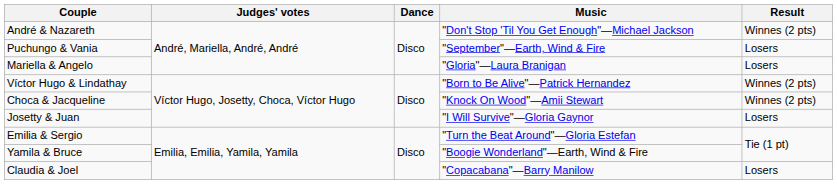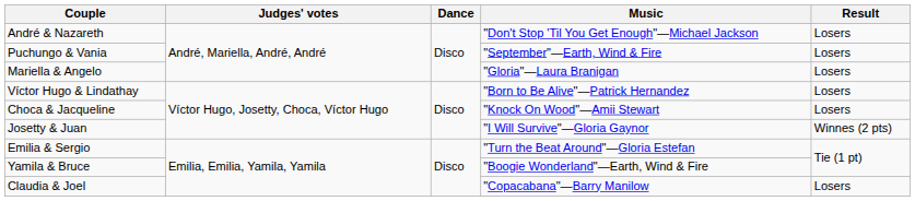 <table class="wikitable sortable" style="width:95%; white-space:nowrap">
 <tr>
 <th>Couple</th>
 <th>Judges' votes</th>
 <th>Dance</th>
 <th>Music</th>
 <th>Result</th>
 </tr>
 <tr>
 <td>André & Nazareth</td>
 <td rowspan=3>André, Mariella, André, André</td>
 <td rowspan=3>Disco</td>
 <td>"<a href='#'>Don't Stop 'Til You Get Enough</a>"—<a href='#'>Michael Jackson</a></td>
-<td>Winnes (2 pts)</td>
+<td>Losers</td>
 </tr>
 <tr>
 <td>Puchungo & Vania</td>
 <td>"<a href='#'>September</a>"—<a href='#'>Earth, Wind & Fire</a></td>
 <td>Losers</td>
 </tr>
 <tr>
 <td>Mariella & Angelo</td>
 <td>"<a href='#'>Gloria</a>"—<a href='#'>Laura Branigan</a></td>
 <td>Losers</td>
 </tr>
 <tr>
 <td>Víctor Hugo & Lindathay</td>
 <td rowspan=3>Víctor Hugo, Josetty, Choca, Víctor Hugo</td>
 <td rowspan=3>Disco</td>
 <td>"<a href='#'>Born to Be Alive</a>"—<a href='#'>Patrick Hernandez</a></td>
-<td>Winnes (2 pts)</td>
+<td>Losers</td>
 </tr>
 <tr>
 <td>Choca & Jacqueline</td>
 <td>"<a href='#'>Knock On Wood</a>"—<a href='#'>Amii Stewart</a></td>
-<td>Winnes (2 pts)</td>
+<td>Losers</td>
 </tr>
 <tr>
 <td>Josetty & Juan</td>
 <td>"<a href='#'>I Will Survive</a>"—<a href='#'>Gloria Gaynor</a></td>
-<td>Losers</td>
+<td>Winnes (2 pts)</td>
 </tr>
 <tr>
 <td>Emilia & Sergio</td>
 <td rowspan=3>Emilia, Emilia, Yamila, Yamila</td>
 <td rowspan=3>Disco</td>
 <td>"<a href='#'>Turn the Beat Around</a>"—<a href='#'>Gloria Estefan</a></td>
 <td rowspan=2>Tie (1 pt)</td>
 </tr>
 <tr>
 <td>Yamila & Bruce</td>
 <td>"<a href='#'>Boogie Wonderland</a>"—Earth, Wind & Fire</td>
 </tr>
 <tr>
 <td>Claudia & Joel</td>
 <td>"<a href='#'>Copacabana</a>"—<a href='#'>Barry Manilow</a></td>
 <td>Losers</td>
 </tr>
 </table>
